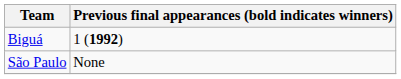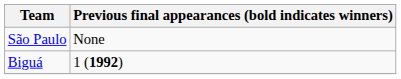 <table class="wikitable">
 <tr>
 <th>Team</th>
 <th>Previous final appearances (bold indicates winners)</th>
 </tr>
 <tr>
+<td> <a href='#'>São Paulo</a></td>
+<td>None</td>
+</tr>
+<tr>
 <td> <a href='#'>Biguá</a></td>
 <td>1 (<strong>1992</strong>)</td>
 </tr>
 <tr>
-<td> <a href='#'>São Paulo</a></td>
-<td>None</td>
-</tr>
-<tr>
 </tr>
 </table>
